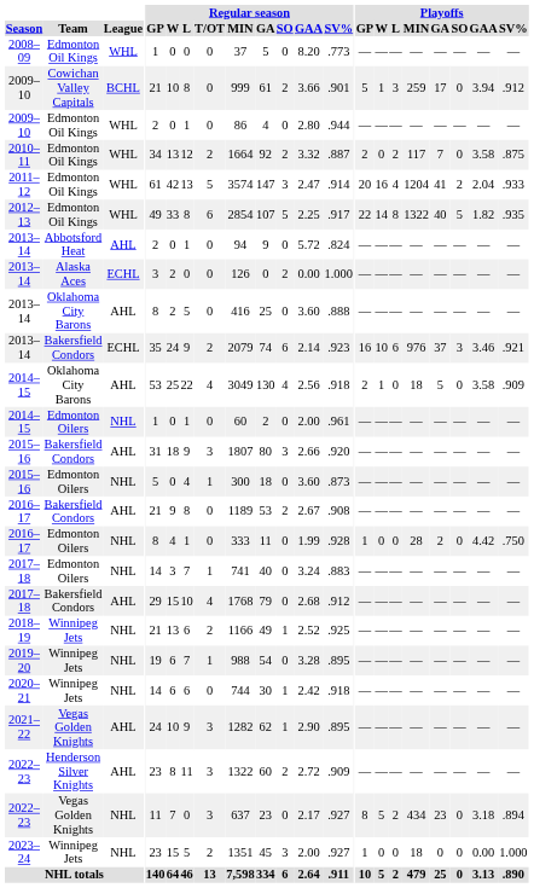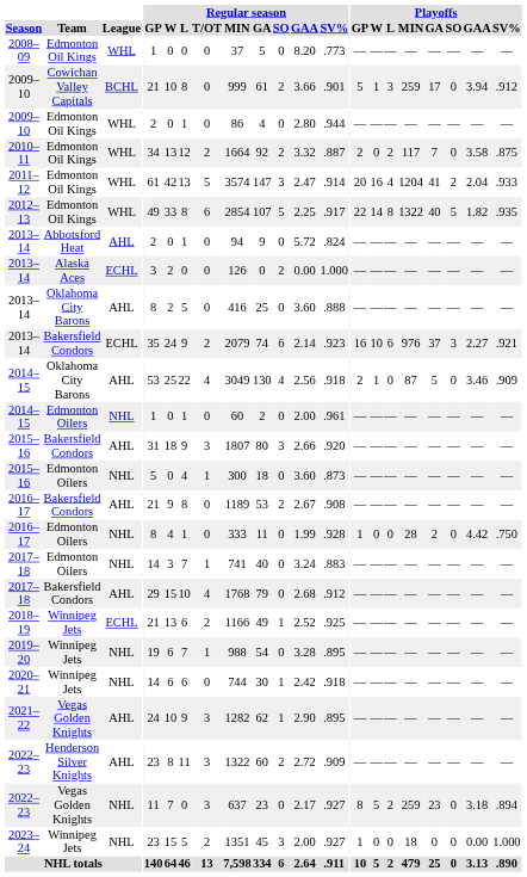 <table border="0" cellpadding="1" cellspacing="0" style="text-align:center; width:75%">
 <tr ALIGN="center" bgcolor="#e0e0e0">
 <th align="center" colspan="3" bgcolor="#ffffff"></th>
 <th align="center" rowspan="99" bgcolor="#ffffff"></th>
 <th align="center" colspan="9" bgcolor="#e0e0e0"><a href='#'>Regular season</a></th>
 <th align="center" rowspan="99" bgcolor="#ffffff"></th>
 <th align="center" colspan="8" bgcolor="#e0e0e0"><a href='#'>Playoffs</a></th>
 </tr>
 <tr ALIGN="center" bgcolor="#e0e0e0">
 <th><a href='#'>Season</a></th>
 <th>Team</th>
 <th>League</th>
 <th>GP</th>
 <th>W</th>
 <th>L</th>
 <th>T/OT</th>
 <th>MIN</th>
 <th>GA</th>
 <th><a href='#'>SO</a></th>
 <th><a href='#'>GAA</a></th>
 <th><a href='#'>SV%</a></th>
 <th>GP</th>
 <th>W</th>
 <th>L</th>
 <th>MIN</th>
 <th>GA</th>
 <th>SO</th>
 <th>GAA</th>
 <th>SV%</th>
 </tr>
 <tr>
 <td><a href='#'>2008–09</a></td>
 <td><a href='#'>Edmonton Oil Kings</a></td>
 <td><a href='#'>WHL</a></td>
 <td>1</td>
 <td>0</td>
 <td>0</td>
 <td>0</td>
 <td>37</td>
 <td>5</td>
 <td>0</td>
 <td>8.20</td>
 <td>.773</td>
 <td>—</td>
 <td>—</td>
 <td>—</td>
 <td>—</td>
 <td>—</td>
 <td>—</td>
 <td>—</td>
 <td>—</td>
 </tr>
 <tr style="text-align:center; background:#f0f0f0;">
 <td>2009–10</td>
 <td><a href='#'>Cowichan Valley Capitals</a></td>
 <td><a href='#'>BCHL</a></td>
 <td>21</td>
 <td>10</td>
 <td>8</td>
 <td>0</td>
 <td>999</td>
 <td>61</td>
 <td>2</td>
 <td>3.66</td>
 <td>.901</td>
 <td>5</td>
 <td>1</td>
 <td>3</td>
 <td>259</td>
 <td>17</td>
 <td>0</td>
 <td>3.94</td>
 <td>.912</td>
 </tr>
 <tr>
 <td><a href='#'>2009–10</a></td>
 <td>Edmonton Oil Kings</td>
 <td>WHL</td>
 <td>2</td>
 <td>0</td>
 <td>1</td>
 <td>0</td>
 <td>86</td>
 <td>4</td>
 <td>0</td>
 <td>2.80</td>
 <td>.944</td>
 <td>—</td>
 <td>—</td>
 <td>—</td>
 <td>—</td>
 <td>—</td>
 <td>—</td>
 <td>—</td>
 <td>—</td>
 </tr>
 <tr style="text-align:center; background:#f0f0f0;">
 <td><a href='#'>2010–11</a></td>
 <td>Edmonton Oil Kings</td>
 <td>WHL</td>
 <td>34</td>
 <td>13</td>
 <td>12</td>
 <td>2</td>
 <td>1664</td>
 <td>92</td>
 <td>2</td>
 <td>3.32</td>
 <td>.887</td>
 <td>2</td>
 <td>0</td>
 <td>2</td>
 <td>117</td>
 <td>7</td>
 <td>0</td>
 <td>3.58</td>
 <td>.875</td>
 </tr>
 <tr>
 <td><a href='#'>2011–12</a></td>
 <td>Edmonton Oil Kings</td>
 <td>WHL</td>
 <td>61</td>
 <td>42</td>
 <td>13</td>
 <td>5</td>
 <td>3574</td>
 <td>147</td>
 <td>3</td>
 <td>2.47</td>
 <td>.914</td>
 <td>20</td>
 <td>16</td>
 <td>4</td>
 <td>1204</td>
 <td>41</td>
 <td>2</td>
 <td>2.04</td>
 <td>.933</td>
 </tr>
 <tr style="text-align:center; background:#f0f0f0;">
 <td><a href='#'>2012–13</a></td>
 <td>Edmonton Oil Kings</td>
 <td>WHL</td>
 <td>49</td>
 <td>33</td>
 <td>8</td>
 <td>6</td>
 <td>2854</td>
 <td>107</td>
 <td>5</td>
 <td>2.25</td>
 <td>.917</td>
 <td>22</td>
 <td>14</td>
 <td>8</td>
 <td>1322</td>
 <td>40</td>
 <td>5</td>
 <td>1.82</td>
 <td>.935</td>
 </tr>
 <tr>
 <td><a href='#'>2013–14</a></td>
 <td><a href='#'>Abbotsford Heat</a></td>
 <td><a href='#'>AHL</a></td>
 <td>2</td>
 <td>0</td>
 <td>1</td>
 <td>0</td>
 <td>94</td>
 <td>9</td>
 <td>0</td>
 <td>5.72</td>
 <td>.824</td>
 <td>—</td>
 <td>—</td>
 <td>—</td>
 <td>—</td>
 <td>—</td>
 <td>—</td>
 <td>—</td>
 <td>—</td>
 </tr>
 <tr style="text-align:center; background:#f0f0f0;">
 <td><a href='#'>2013–14</a></td>
 <td><a href='#'>Alaska Aces</a></td>
 <td><a href='#'>ECHL</a></td>
 <td>3</td>
 <td>2</td>
 <td>0</td>
 <td>0</td>
 <td>126</td>
 <td>0</td>
 <td>2</td>
 <td>0.00</td>
 <td>1.000</td>
 <td>—</td>
 <td>—</td>
 <td>—</td>
 <td>—</td>
 <td>—</td>
 <td>—</td>
 <td>—</td>
 <td>—</td>
 </tr>
 <tr>
 <td>2013–14</td>
 <td><a href='#'>Oklahoma City Barons</a></td>
 <td>AHL</td>
 <td>8</td>
 <td>2</td>
 <td>5</td>
 <td>0</td>
 <td>416</td>
 <td>25</td>
 <td>0</td>
 <td>3.60</td>
 <td>.888</td>
 <td>—</td>
 <td>—</td>
 <td>—</td>
 <td>—</td>
 <td>—</td>
 <td>—</td>
 <td>—</td>
 <td>—</td>
 </tr>
 <tr style="text-align:center; background:#f0f0f0;">
 <td>2013–14</td>
 <td><a href='#'>Bakersfield Condors</a></td>
 <td>ECHL</td>
 <td>35</td>
 <td>24</td>
 <td>9</td>
 <td>2</td>
 <td>2079</td>
 <td>74</td>
 <td>6</td>
 <td>2.14</td>
 <td>.923</td>
 <td>16</td>
 <td>10</td>
 <td>6</td>
 <td>976</td>
 <td>37</td>
 <td>3</td>
-<td>3.46</td>
+<td>2.27</td>
 <td>.921</td>
 </tr>
 <tr>
 <td><a href='#'>2014–15</a></td>
 <td>Oklahoma City Barons</td>
 <td>AHL</td>
 <td>53</td>
 <td>25</td>
 <td>22</td>
 <td>4</td>
 <td>3049</td>
 <td>130</td>
 <td>4</td>
 <td>2.56</td>
 <td>.918</td>
 <td>2</td>
 <td>1</td>
 <td>0</td>
-<td>18</td>
+<td>87</td>
 <td>5</td>
 <td>0</td>
-<td>3.58</td>
+<td>3.46</td>
 <td>.909</td>
 </tr>
 <tr style="text-align:center; background:#f0f0f0;">
 <td><a href='#'>2014–15</a></td>
 <td><a href='#'>Edmonton Oilers</a></td>
 <td><a href='#'>NHL</a></td>
 <td>1</td>
 <td>0</td>
 <td>1</td>
 <td>0</td>
 <td>60</td>
 <td>2</td>
 <td>0</td>
 <td>2.00</td>
 <td>.961</td>
 <td>—</td>
 <td>—</td>
 <td>—</td>
 <td>—</td>
 <td>—</td>
 <td>—</td>
 <td>—</td>
 <td>—</td>
 </tr>
 <tr style="text-align:center;">
 <td><a href='#'>2015–16</a></td>
 <td><a href='#'>Bakersfield Condors</a></td>
 <td>AHL</td>
 <td>31</td>
 <td>18</td>
 <td>9</td>
 <td>3</td>
 <td>1807</td>
 <td>80</td>
 <td>3</td>
 <td>2.66</td>
 <td>.920</td>
 <td>—</td>
 <td>—</td>
 <td>—</td>
 <td>—</td>
 <td>—</td>
 <td>—</td>
 <td>—</td>
 <td>—</td>
 </tr>
 <tr style="text-align:center; background:#f0f0f0;">
 <td><a href='#'>2015–16</a></td>
 <td>Edmonton Oilers</td>
 <td>NHL</td>
 <td>5</td>
 <td>0</td>
 <td>4</td>
 <td>1</td>
 <td>300</td>
 <td>18</td>
 <td>0</td>
 <td>3.60</td>
 <td>.873</td>
 <td>—</td>
 <td>—</td>
 <td>—</td>
 <td>—</td>
 <td>—</td>
 <td>—</td>
 <td>—</td>
 <td>—</td>
 </tr>
 <tr style="text-align:center;">
 <td><a href='#'>2016–17</a></td>
 <td><a href='#'>Bakersfield Condors</a></td>
 <td>AHL</td>
 <td>21</td>
 <td>9</td>
 <td>8</td>
 <td>0</td>
 <td>1189</td>
 <td>53</td>
 <td>2</td>
 <td>2.67</td>
 <td>.908</td>
 <td>—</td>
 <td>—</td>
 <td>—</td>
 <td>—</td>
 <td>—</td>
 <td>—</td>
 <td>—</td>
 <td>—</td>
 </tr>
 <tr style="text-align:center; background:#f0f0f0;">
 <td><a href='#'>2016–17</a></td>
 <td>Edmonton Oilers</td>
 <td>NHL</td>
 <td>8</td>
 <td>4</td>
 <td>1</td>
 <td>0</td>
 <td>333</td>
 <td>11</td>
 <td>0</td>
 <td>1.99</td>
 <td>.928</td>
 <td>1</td>
 <td>0</td>
 <td>0</td>
 <td>28</td>
 <td>2</td>
 <td>0</td>
 <td>4.42</td>
 <td>.750</td>
 </tr>
 <tr style="text-align:center;">
 <td><a href='#'>2017–18</a></td>
 <td>Edmonton Oilers</td>
 <td>NHL</td>
 <td>14</td>
 <td>3</td>
 <td>7</td>
 <td>1</td>
 <td>741</td>
 <td>40</td>
 <td>0</td>
 <td>3.24</td>
 <td>.883</td>
 <td>—</td>
 <td>—</td>
 <td>—</td>
 <td>—</td>
 <td>—</td>
 <td>—</td>
 <td>—</td>
 <td>—</td>
 </tr>
 <tr style="text-align:center; background:#f0f0f0;">
 <td><a href='#'>2017–18</a></td>
 <td>Bakersfield Condors</td>
 <td>AHL</td>
 <td>29</td>
 <td>15</td>
 <td>10</td>
 <td>4</td>
 <td>1768</td>
 <td>79</td>
 <td>0</td>
 <td>2.68</td>
 <td>.912</td>
 <td>—</td>
 <td>—</td>
 <td>—</td>
 <td>—</td>
 <td>—</td>
 <td>—</td>
 <td>—</td>
 <td>—</td>
 </tr>
 <tr style="text-align:center;">
 <td><a href='#'>2018–19</a></td>
 <td><a href='#'>Winnipeg Jets</a></td>
-<td>NHL</td>
+<td><a href='#'>ECHL</a></td>
 <td>21</td>
 <td>13</td>
 <td>6</td>
 <td>2</td>
 <td>1166</td>
 <td>49</td>
 <td>1</td>
 <td>2.52</td>
 <td>.925</td>
 <td>—</td>
 <td>—</td>
 <td>—</td>
 <td>—</td>
 <td>—</td>
 <td>—</td>
 <td>—</td>
 <td>—</td>
 </tr>
 <tr style="text-align:center; background:#f0f0f0;">
 <td><a href='#'>2019–20</a></td>
 <td>Winnipeg Jets</td>
 <td>NHL</td>
 <td>19</td>
 <td>6</td>
 <td>7</td>
 <td>1</td>
 <td>988</td>
 <td>54</td>
 <td>0</td>
 <td>3.28</td>
 <td>.895</td>
 <td>—</td>
 <td>—</td>
 <td>—</td>
 <td>—</td>
 <td>—</td>
 <td>—</td>
 <td>—</td>
 <td>—</td>
 </tr>
 <tr style="text-align:center;">
 <td><a href='#'>2020–21</a></td>
 <td>Winnipeg Jets</td>
 <td>NHL</td>
 <td>14</td>
 <td>6</td>
 <td>6</td>
 <td>0</td>
 <td>744</td>
 <td>30</td>
 <td>1</td>
 <td>2.42</td>
 <td>.918</td>
 <td>—</td>
 <td>—</td>
 <td>—</td>
 <td>—</td>
 <td>—</td>
 <td>—</td>
 <td>—</td>
 <td>—</td>
 </tr>
 <tr style="text-align:center; background:#f0f0f0;">
 <td><a href='#'>2021–22</a></td>
 <td><a href='#'>Vegas Golden Knights</a></td>
 <td>AHL</td>
 <td>24</td>
 <td>10</td>
 <td>9</td>
 <td>3</td>
 <td>1282</td>
 <td>62</td>
 <td>1</td>
 <td>2.90</td>
 <td>.895</td>
 <td>—</td>
 <td>—</td>
 <td>—</td>
 <td>—</td>
 <td>—</td>
 <td>—</td>
 <td>—</td>
 <td>—</td>
 </tr>
 <tr style="text-align:center;">
 <td><a href='#'>2022–23</a></td>
 <td><a href='#'>Henderson Silver Knights</a></td>
 <td>AHL</td>
 <td>23</td>
 <td>8</td>
 <td>11</td>
 <td>3</td>
 <td>1322</td>
 <td>60</td>
 <td>2</td>
 <td>2.72</td>
 <td>.909</td>
 <td>—</td>
 <td>—</td>
 <td>—</td>
 <td>—</td>
 <td>—</td>
 <td>—</td>
 <td>—</td>
 <td>—</td>
 </tr>
 <tr style="text-align:center; background:#f0f0f0;">
 <td><a href='#'>2022–23</a></td>
 <td>Vegas Golden Knights</td>
 <td>NHL</td>
 <td>11</td>
 <td>7</td>
 <td>0</td>
 <td>3</td>
 <td>637</td>
 <td>23</td>
 <td>0</td>
 <td>2.17</td>
 <td>.927</td>
 <td>8</td>
 <td>5</td>
 <td>2</td>
-<td>434</td>
+<td>259</td>
 <td>23</td>
 <td>0</td>
 <td>3.18</td>
 <td>.894</td>
 </tr>
 <tr style="text-align:center;">
 <td><a href='#'>2023–24</a></td>
 <td>Winnipeg Jets</td>
 <td>NHL</td>
 <td>23</td>
 <td>15</td>
 <td>5</td>
 <td>2</td>
 <td>1351</td>
 <td>45</td>
 <td>3</td>
 <td>2.00</td>
 <td>.927</td>
 <td>1</td>
 <td>0</td>
 <td>0</td>
 <td>18</td>
 <td>0</td>
 <td>0</td>
 <td>0.00</td>
 <td>1.000</td>
 </tr>
 <tr ALIGN="center" bgcolor="#e0e0e0">
 <th colspan="3" align="center">NHL totals</th>
 <th>140</th>
 <th>64</th>
 <th>46</th>
 <th>13</th>
 <th>7,598</th>
 <th>334</th>
 <th>6</th>
 <th>2.64</th>
 <th>.911</th>
 <th>10</th>
 <th>5</th>
 <th>2</th>
 <th>479</th>
 <th>25</th>
 <th>0</th>
 <th>3.13</th>
 <th>.890</th>
 </tr>
 </table>
